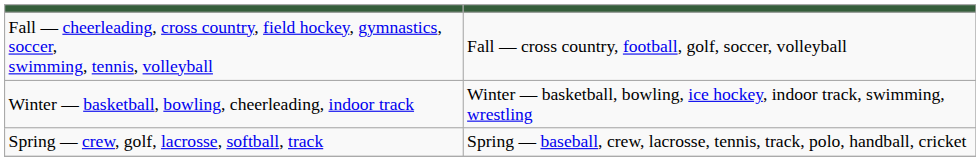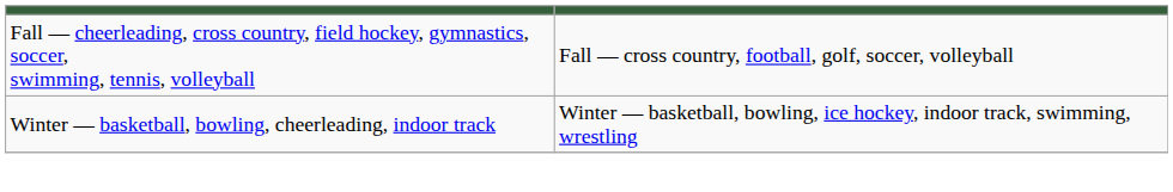 <table class="wikitable" style="margin: 1em auto 1em auto">
 <tr>
 <td bgcolor="355E3B"></td>
 <td bgcolor="355E3B"></td>
 </tr>
 <tr>
 <td>Fall — <a href='#'>cheerleading</a>, <a href='#'>cross country</a>, <a href='#'>field hockey</a>, <a href='#'>gymnastics</a>, <a href='#'>soccer</a>,<br><a href='#'>swimming</a>, <a href='#'>tennis</a>, <a href='#'>volleyball</a></td>
 <td>Fall — cross country, <a href='#'>football</a>, golf, soccer, volleyball</td>
 </tr>
 <tr>
 <td>Winter — <a href='#'>basketball</a>, <a href='#'>bowling</a>, cheerleading, <a href='#'>indoor track</a></td>
 <td>Winter — basketball, bowling, <a href='#'>ice hockey</a>, indoor track, swimming, <a href='#'>wrestling</a></td>
 </tr>
 <tr>
-<td>Spring — <a href='#'>crew</a>, golf, <a href='#'>lacrosse</a>, <a href='#'>softball</a>, <a href='#'>track</a></td>
-<td>Spring — <a href='#'>baseball</a>, crew, lacrosse, tennis, track, polo, handball, cricket</td>
-</tr>
-<tr>
 </tr>
 </table>
